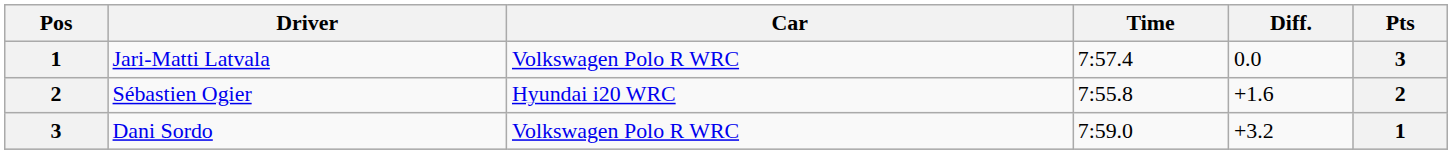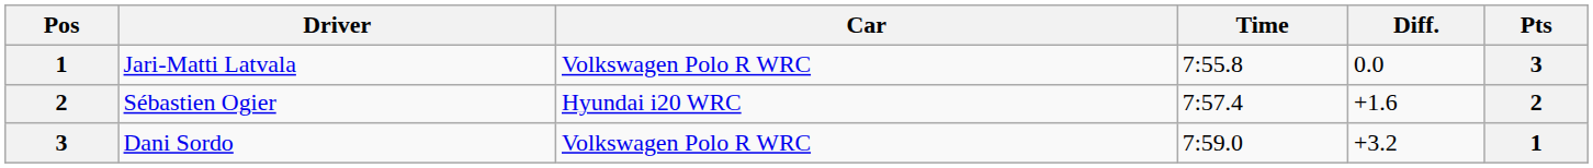 <table class="wikitable" width=80% style="text-align: left; font-size: 90%; max-width: 950px;">
 <tr>
 <th>Pos</th>
 <th>Driver</th>
 <th>Car</th>
 <th>Time</th>
 <th>Diff.</th>
 <th>Pts</th>
 </tr>
 <tr>
 <th>1</th>
 <td> <a href='#'>Jari-Matti Latvala</a></td>
 <td><a href='#'>Volkswagen Polo R WRC</a></td>
-<td>7:57.4</td>
+<td>7:55.8</td>
 <td>0.0</td>
 <th><strong>3</strong></th>
 </tr>
 <tr>
 <th>2</th>
 <td> <a href='#'>Sébastien Ogier</a></td>
 <td><a href='#'>Hyundai i20 WRC</a></td>
-<td>7:55.8</td>
+<td>7:57.4</td>
 <td>+1.6</td>
 <th><strong>2</strong></th>
 </tr>
 <tr>
 <th>3</th>
 <td> <a href='#'>Dani Sordo</a></td>
 <td><a href='#'>Volkswagen Polo R WRC</a></td>
 <td>7:59.0</td>
 <td>+3.2</td>
 <th><strong>1</strong></th>
 </tr>
 </table>
